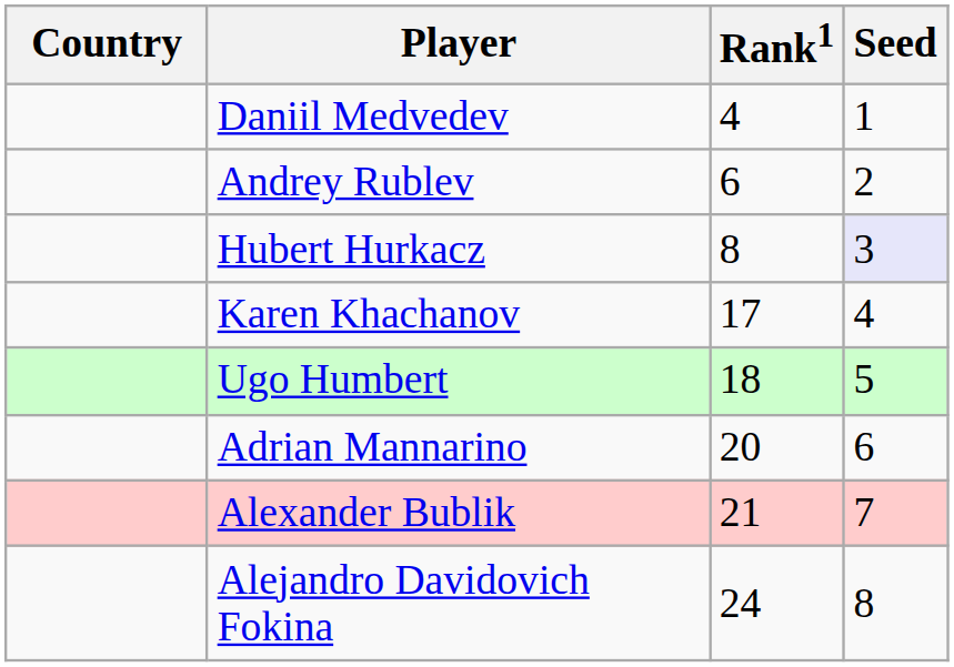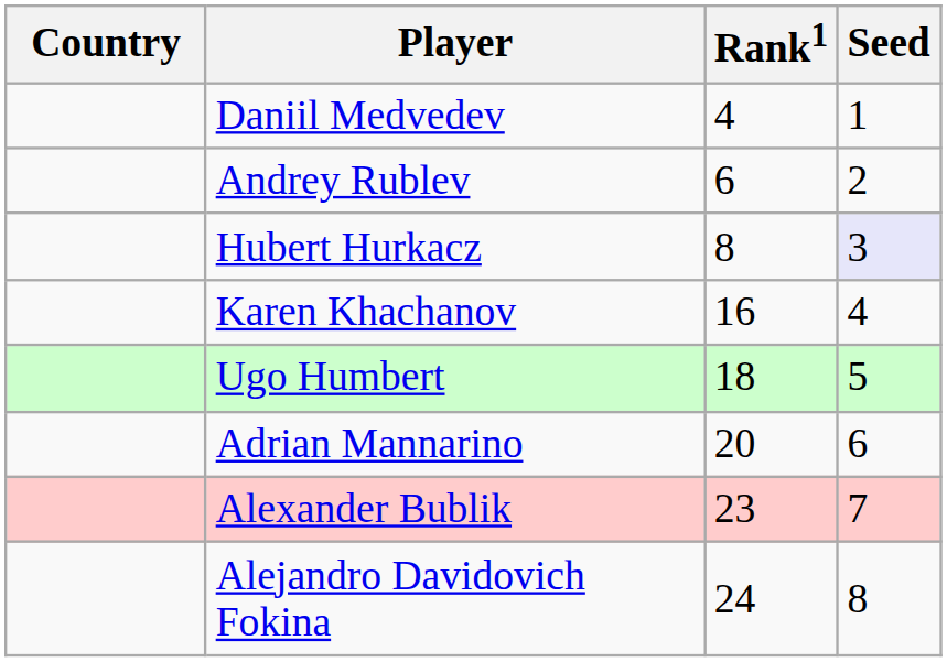 <table class="sortable wikitable">
 <tr>
 <th width="70">Country</th>
 <th width="185">Player</th>
 <th>Rank<sup>1</sup></th>
 <th>Seed</th>
 </tr>
 <tr>
 <td></td>
 <td><a href='#'>Daniil Medvedev</a></td>
 <td>4</td>
 <td>1</td>
 </tr>
 <tr>
 <td></td>
 <td><a href='#'>Andrey Rublev</a></td>
 <td>6</td>
 <td>2</td>
 </tr>
 <tr>
 <td></td>
 <td><a href='#'>Hubert Hurkacz</a></td>
 <td>8</td>
 <td style="background: lavender;">3</td>
 </tr>
 <tr>
 <td></td>
 <td><a href='#'>Karen Khachanov</a></td>
-<td>17</td>
+<td>16</td>
 <td>4</td>
 </tr>
 <tr bgcolor=#cfc>
 <td></td>
 <td><a href='#'>Ugo Humbert</a></td>
 <td>18</td>
 <td>5</td>
 </tr>
 <tr>
 <td></td>
 <td><a href='#'>Adrian Mannarino</a></td>
 <td>20</td>
 <td>6</td>
 </tr>
 <tr bgcolor=#fcc>
 <td></td>
 <td><a href='#'>Alexander Bublik</a></td>
-<td>21</td>
+<td>23</td>
 <td>7</td>
 </tr>
 <tr>
 <td></td>
 <td><a href='#'>Alejandro Davidovich Fokina</a></td>
 <td>24</td>
 <td>8</td>
 </tr>
 </table>
